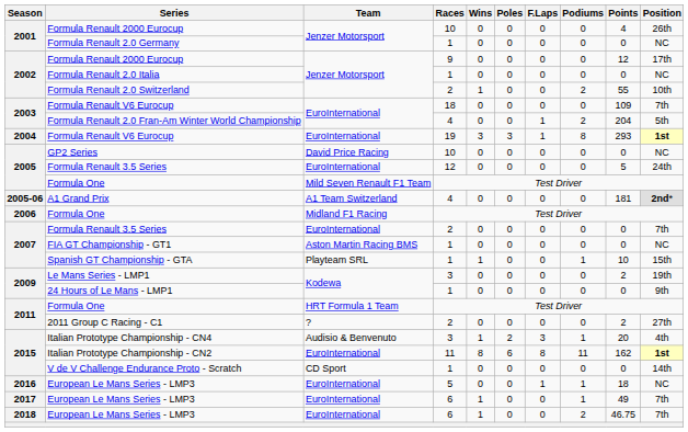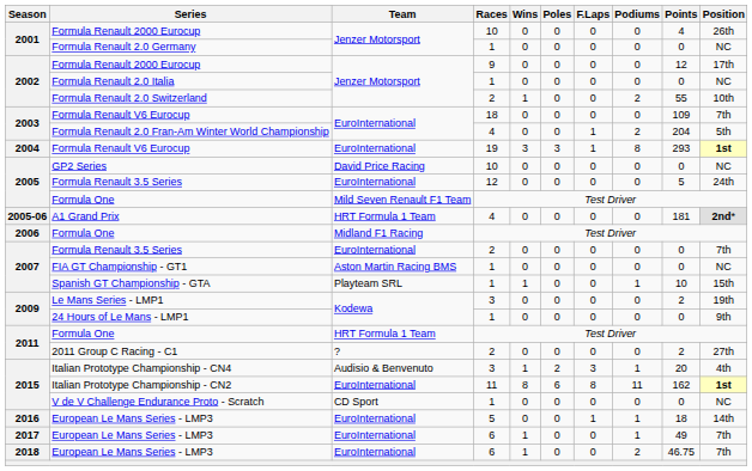 <table class="wikitable" style="font-size: 90%; text-align:center">
 <tr>
 <th>Season</th>
 <th>Series</th>
 <th>Team</th>
 <th>Races</th>
 <th>Wins</th>
 <th>Poles</th>
 <th>F.Laps</th>
 <th>Podiums</th>
 <th>Points</th>
 <th>Position</th>
 </tr>
 <tr>
 <th rowspan=2>2001</th>
 <td align=left><a href='#'>Formula Renault 2000 Eurocup</a></td>
 <td rowspan=2 align=left><a href='#'>Jenzer Motorsport</a></td>
 <td>10</td>
 <td>0</td>
 <td>0</td>
 <td>0</td>
 <td>0</td>
 <td>4</td>
 <td>26th</td>
 </tr>
 <tr>
 <td align=left><a href='#'>Formula Renault 2.0 Germany</a></td>
 <td>1</td>
 <td>0</td>
 <td>0</td>
 <td>0</td>
 <td>0</td>
 <td>0</td>
 <td>NC</td>
 </tr>
 <tr>
 <th rowspan=3 align="center">2002</th>
 <td align=left><a href='#'>Formula Renault 2000 Eurocup</a></td>
 <td rowspan=3 align=left><a href='#'>Jenzer Motorsport</a></td>
 <td>9</td>
 <td>0</td>
 <td>0</td>
 <td>0</td>
 <td>0</td>
 <td>12</td>
 <td align="center">17th</td>
 </tr>
 <tr>
 <td align=left><a href='#'>Formula Renault 2.0 Italia</a></td>
 <td>1</td>
 <td>0</td>
 <td>0</td>
 <td>0</td>
 <td>0</td>
 <td>0</td>
 <td align="center">NC</td>
 </tr>
 <tr>
 <td align=left><a href='#'>Formula Renault 2.0 Switzerland</a></td>
 <td>2</td>
 <td>1</td>
 <td>0</td>
 <td>0</td>
 <td>2</td>
 <td>55</td>
 <td align="center">10th</td>
 </tr>
 <tr>
 <th rowspan=2 align="center">2003</th>
 <td align=left><a href='#'>Formula Renault V6 Eurocup</a></td>
 <td rowspan=2 align=left><a href='#'>EuroInternational</a></td>
 <td>18</td>
 <td>0</td>
 <td>0</td>
 <td>0</td>
 <td>0</td>
 <td>109</td>
 <td align="center">7th</td>
 </tr>
 <tr>
 <td align=left nowrap><a href='#'>Formula Renault 2.0 Fran-Am Winter World Championship</a></td>
 <td>4</td>
 <td>0</td>
 <td>0</td>
 <td>1</td>
 <td>2</td>
 <td>204</td>
 <td align="center">5th</td>
 </tr>
 <tr>
 <th>2004</th>
 <td align=left><a href='#'>Formula Renault V6 Eurocup</a></td>
 <td align=left><a href='#'>EuroInternational</a></td>
 <td>19</td>
 <td>3</td>
 <td>3</td>
 <td>1</td>
 <td>8</td>
 <td>293</td>
 <td style="background:#FFFFBF;" align="center"><strong>1st</strong></td>
 </tr>
 <tr>
 <th rowspan=3 align="center">2005</th>
 <td align=left><a href='#'>GP2 Series</a></td>
 <td align=left><a href='#'>David Price Racing</a></td>
 <td>10</td>
 <td>0</td>
 <td>0</td>
 <td>0</td>
 <td>0</td>
 <td>0</td>
 <td align="center">NC</td>
 </tr>
 <tr>
 <td align=left><a href='#'>Formula Renault 3.5 Series</a></td>
 <td align=left><a href='#'>EuroInternational</a></td>
 <td>12</td>
 <td>0</td>
 <td>0</td>
 <td>0</td>
 <td>0</td>
 <td>5</td>
 <td align="center">24th</td>
 </tr>
 <tr>
 <td align=left><a href='#'>Formula One</a></td>
 <td align=left nowrap><a href='#'>Mild Seven Renault F1 Team</a></td>
 <td colspan=7><em>Test Driver</em></td>
 </tr>
 <tr>
 <th nowrap>2005-06</th>
 <td align=left><a href='#'>A1 Grand Prix</a></td>
-<td align=left><a href='#'>A1 Team Switzerland</a></td>
+<td align=left><a href='#'>HRT Formula 1 Team</a></td>
 <td>4</td>
 <td>0</td>
 <td>0</td>
 <td>0</td>
 <td>0</td>
 <td>181</td>
 <td style="background:#DFDFDF;" align="center"><strong>2nd</strong>*</td>
 </tr>
 <tr>
 <th>2006</th>
 <td align=left><a href='#'>Formula One</a></td>
 <td align=left><a href='#'>Midland F1 Racing</a></td>
 <td colspan=7><em>Test Driver</em></td>
 </tr>
 <tr>
 <th rowspan=3 align="center">2007</th>
 <td align=left><a href='#'>Formula Renault 3.5 Series</a></td>
 <td align=left><a href='#'>EuroInternational</a></td>
 <td>2</td>
 <td>0</td>
 <td>0</td>
 <td>0</td>
 <td>0</td>
 <td>0</td>
 <td align="center">7th</td>
 </tr>
 <tr>
 <td align=left><a href='#'>FIA GT Championship</a> - GT1</td>
 <td align=left><a href='#'>Aston Martin Racing BMS</a></td>
 <td>1</td>
 <td>0</td>
 <td>0</td>
 <td>0</td>
 <td>0</td>
 <td>0</td>
 <td align="center">NC</td>
 </tr>
 <tr>
 <td align=left><a href='#'>Spanish GT Championship</a> - GTA</td>
 <td align=left>Playteam SRL</td>
 <td>1</td>
 <td>1</td>
 <td>0</td>
 <td>0</td>
 <td>1</td>
 <td>10</td>
 <td align="center">15th</td>
 </tr>
 <tr>
 <th rowspan=2>2009</th>
 <td align=left><a href='#'>Le Mans Series</a> - LMP1</td>
 <td rowspan=2 align=left><a href='#'>Kodewa</a></td>
 <td>3</td>
 <td>0</td>
 <td>0</td>
 <td>0</td>
 <td>0</td>
 <td>2</td>
 <td align="center">19th</td>
 </tr>
 <tr>
 <td align=left><a href='#'>24 Hours of Le Mans</a> - LMP1</td>
 <td>1</td>
 <td>0</td>
 <td>0</td>
 <td>0</td>
 <td>0</td>
 <td>0</td>
 <td align="center">9th</td>
 </tr>
 <tr>
 <th rowspan=2>2011</th>
 <td align=left><a href='#'>Formula One</a></td>
 <td align=left><a href='#'>HRT Formula 1 Team</a></td>
 <td colspan=7><em>Test Driver</em></td>
 </tr>
 <tr>
 <td align=left>2011 Group C Racing - C1</td>
 <td align=left>?</td>
 <td>2</td>
 <td>0</td>
 <td>0</td>
 <td>0</td>
 <td>0</td>
 <td>2</td>
 <td align="center">27th</td>
 </tr>
 <tr>
 <th rowspan=3>2015</th>
 <td align=left>Italian Prototype Championship - CN4</td>
 <td align=left>Audisio & Benvenuto</td>
 <td>3</td>
 <td>1</td>
 <td>2</td>
 <td>3</td>
 <td>1</td>
 <td>20</td>
 <td align="center">4th</td>
 </tr>
 <tr>
 <td align=left>Italian Prototype Championship - CN2</td>
 <td align=left><a href='#'>EuroInternational</a></td>
 <td>11</td>
 <td>8</td>
 <td>6</td>
 <td>8</td>
 <td>11</td>
 <td>162</td>
 <td style="background:#FFFFBF;" align="center"><strong>1st</strong></td>
 </tr>
 <tr>
 <td align=left><a href='#'>V de V Challenge Endurance Proto</a> - Scratch</td>
 <td align=left>CD Sport</td>
 <td>1</td>
 <td>0</td>
 <td>0</td>
 <td>0</td>
 <td>0</td>
 <td>0</td>
-<td align="center">14th</td>
+<td align="center">NC</td>
 </tr>
 <tr>
 <th>2016</th>
 <td align=left><a href='#'>European Le Mans Series</a> - LMP3</td>
 <td align=left><a href='#'>EuroInternational</a></td>
 <td>5</td>
 <td>0</td>
 <td>0</td>
 <td>1</td>
 <td>1</td>
 <td>18</td>
-<td align="center">NC</td>
+<td align="center">14th</td>
 </tr>
 <tr>
 <th>2017</th>
 <td align=left><a href='#'>European Le Mans Series</a> - LMP3</td>
 <td align=left><a href='#'>EuroInternational</a></td>
 <td>6</td>
 <td>1</td>
 <td>0</td>
 <td>0</td>
 <td>1</td>
 <td>49</td>
 <td align="center">7th</td>
 </tr>
 <tr>
 <th>2018</th>
 <td align=left><a href='#'>European Le Mans Series</a> - LMP3</td>
 <td align=left><a href='#'>EuroInternational</a></td>
 <td>6</td>
 <td>1</td>
 <td>0</td>
 <td>0</td>
 <td>2</td>
 <td>46.75</td>
 <td align="center">7th</td>
 </tr>
 <tr>
 <th colspan="10"></th>
 </tr>
 </table>
